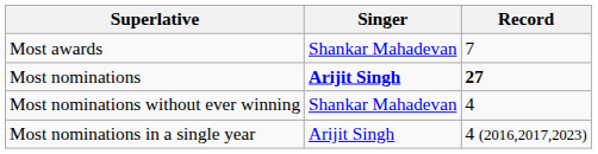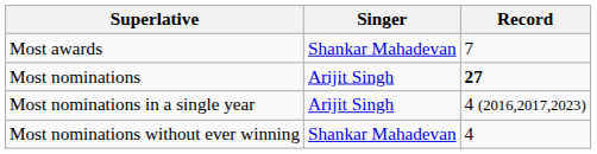 <table class="wikitable plainrowheaders">
 <tr>
 <th>Superlative</th>
 <th>Singer</th>
 <th>Record</th>
 </tr>
 <tr>
 <td>Most awards</td>
 <td><a href='#'>Shankar Mahadevan</a></td>
 <td>7</td>
 </tr>
 <tr>
 <td>Most nominations</td>
-<td><strong><a href='#'>Arijit Singh</a></strong></td>
+<td><a href='#'>Arijit Singh</a></td>
 <td><strong>27</strong></td>
+</tr>
+<tr>
+<td>Most nominations in a single year</td>
+<td><a href='#'>Arijit Singh</a></td>
+<td>4 <small>(2016,2017,2023)</small></td>
 </tr>
 <tr>
 <td>Most nominations without ever winning</td>
 <td><a href='#'>Shankar Mahadevan</a></td>
 <td>4</td>
 </tr>
-<tr>
-<td>Most nominations in a single year</td>
-<td><a href='#'>Arijit Singh</a></td>
-<td>4 <small>(2016,2017,2023)</small></td>
-</tr>
 </table>
